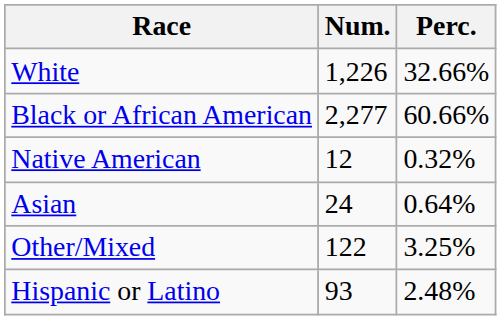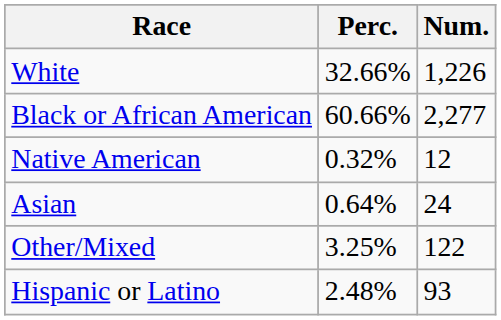 <table class="wikitable">
 <tr>
 <th>Race</th>
+<th>Perc.</th>
 <th>Num.</th>
-<th>Perc.</th>
 </tr>
 <tr>
 <td><a href='#'>White</a></td>
+<td>32.66%</td>
 <td>1,226</td>
-<td>32.66%</td>
 </tr>
 <tr>
 <td><a href='#'>Black or African American</a></td>
+<td>60.66%</td>
 <td>2,277</td>
-<td>60.66%</td>
 </tr>
 <tr>
 <td><a href='#'>Native American</a></td>
+<td>0.32%</td>
 <td>12</td>
-<td>0.32%</td>
 </tr>
 <tr>
 <td><a href='#'>Asian</a></td>
+<td>0.64%</td>
 <td>24</td>
-<td>0.64%</td>
 </tr>
 <tr>
 <td><a href='#'>Other/Mixed</a></td>
+<td>3.25%</td>
 <td>122</td>
-<td>3.25%</td>
 </tr>
 <tr>
 <td><a href='#'>Hispanic</a> or <a href='#'>Latino</a></td>
+<td>2.48%</td>
 <td>93</td>
-<td>2.48%</td>
 </tr>
 </table>
